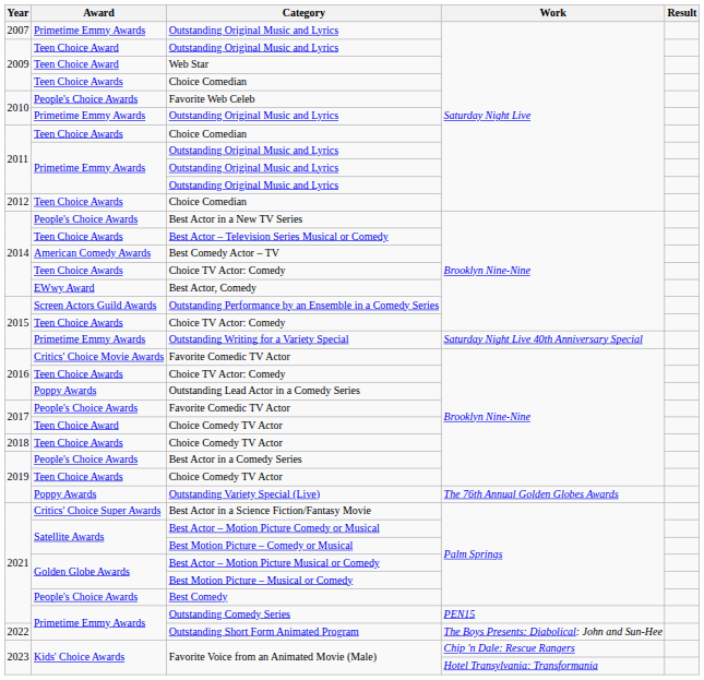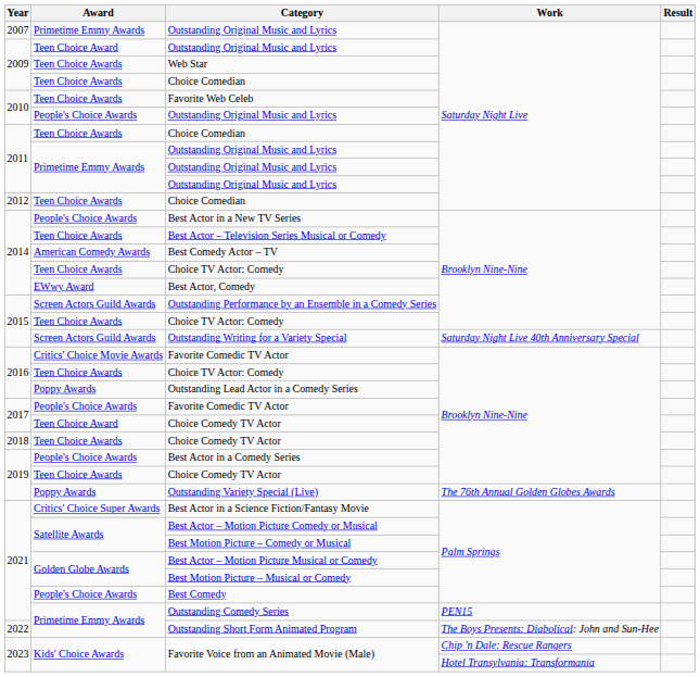 <table class="wikitable sortable">
 <tr>
 <th>Year</th>
 <th>Award</th>
 <th>Category</th>
 <th>Work</th>
 <th>Result</th>
 </tr>
 <tr>
 <td>2007</td>
 <td><a href='#'>Primetime Emmy Awards</a></td>
 <td><a href='#'>Outstanding Original Music and Lyrics</a><br></td>
 <td rowspan="11"><em><a href='#'>Saturday Night Live</a></em></td>
 <td></td>
 </tr>
 <tr>
 <td rowspan="3">2009</td>
 <td><a href='#'>Teen Choice Award</a></td>
 <td><a href='#'>Outstanding Original Music and Lyrics</a><br></td>
 <td></td>
 </tr>
 <tr>
-<td><a href='#'>Teen Choice Award</a></td>
+<td><a href='#'>Teen Choice Awards</a></td>
 <td>Web Star</td>
 <td></td>
 </tr>
 <tr>
 <td><a href='#'>Teen Choice Awards</a></td>
 <td>Choice Comedian</td>
 <td></td>
 </tr>
 <tr>
 <td rowspan="2">2010</td>
-<td><a href='#'>People's Choice Awards</a></td>
+<td><a href='#'>Teen Choice Awards</a></td>
 <td>Favorite Web Celeb</td>
 <td></td>
 </tr>
 <tr>
-<td><a href='#'>Primetime Emmy Awards</a></td>
+<td><a href='#'>People's Choice Awards</a></td>
 <td><a href='#'>Outstanding Original Music and Lyrics</a><br></td>
 <td></td>
 </tr>
 <tr>
 <td rowspan="4">2011</td>
 <td><a href='#'>Teen Choice Awards</a></td>
 <td>Choice Comedian</td>
 <td></td>
 </tr>
 <tr>
 <td rowspan="3"><a href='#'>Primetime Emmy Awards</a></td>
 <td><a href='#'>Outstanding Original Music and Lyrics</a><br></td>
 <td></td>
 </tr>
 <tr>
 <td><a href='#'>Outstanding Original Music and Lyrics</a><br></td>
 <td></td>
 </tr>
 <tr>
 <td><a href='#'>Outstanding Original Music and Lyrics</a><br></td>
 <td></td>
 </tr>
 <tr>
 <td>2012</td>
 <td><a href='#'>Teen Choice Awards</a></td>
 <td>Choice Comedian</td>
 <td></td>
 </tr>
 <tr>
 <td rowspan="5">2014</td>
 <td><a href='#'>People's Choice Awards</a></td>
 <td>Best Actor in a New TV Series</td>
 <td rowspan="7"><em><a href='#'>Brooklyn Nine-Nine</a></em></td>
 <td></td>
 </tr>
 <tr>
 <td><a href='#'>Teen Choice Awards</a></td>
 <td><a href='#'>Best Actor – Television Series Musical or Comedy</a></td>
 <td></td>
 </tr>
 <tr>
 <td><a href='#'>American Comedy Awards</a></td>
 <td>Best Comedy Actor – TV</td>
 <td></td>
 </tr>
 <tr>
 <td><a href='#'>Teen Choice Awards</a></td>
 <td>Choice TV Actor: Comedy</td>
 <td></td>
 </tr>
 <tr>
 <td><a href='#'>EWwy Award</a></td>
 <td>Best Actor, Comedy</td>
 <td></td>
 </tr>
 <tr>
 <td rowspan="3">2015</td>
 <td><a href='#'>Screen Actors Guild Awards</a></td>
 <td><a href='#'>Outstanding Performance by an Ensemble in a Comedy Series</a></td>
 <td></td>
 </tr>
 <tr>
 <td><a href='#'>Teen Choice Awards</a></td>
 <td>Choice TV Actor: Comedy</td>
 <td></td>
 </tr>
 <tr>
-<td><a href='#'>Primetime Emmy Awards</a></td>
+<td><a href='#'>Screen Actors Guild Awards</a></td>
 <td><a href='#'>Outstanding Writing for a Variety Special</a></td>
 <td><em><a href='#'>Saturday Night Live 40th Anniversary Special</a></em></td>
 <td></td>
 </tr>
 <tr>
 <td rowspan="3">2016</td>
 <td><a href='#'>Critics' Choice Movie Awards</a></td>
 <td>Favorite Comedic TV Actor</td>
 <td rowspan="8"><em><a href='#'>Brooklyn Nine-Nine</a></em></td>
 <td></td>
 </tr>
 <tr>
 <td><a href='#'>Teen Choice Awards</a></td>
 <td>Choice TV Actor: Comedy</td>
 <td></td>
 </tr>
 <tr>
 <td><a href='#'>Poppy Awards</a></td>
 <td>Outstanding Lead Actor in a Comedy Series</td>
 <td></td>
 </tr>
 <tr>
 <td rowspan="2">2017</td>
 <td><a href='#'>People's Choice Awards</a></td>
 <td>Favorite Comedic TV Actor</td>
 <td></td>
 </tr>
 <tr>
 <td><a href='#'>Teen Choice Award</a></td>
 <td>Choice Comedy TV Actor</td>
 <td></td>
 </tr>
 <tr>
 <td>2018</td>
 <td><a href='#'>Teen Choice Awards</a></td>
 <td>Choice Comedy TV Actor</td>
 <td></td>
 </tr>
 <tr>
 <td rowspan=3>2019</td>
 <td><a href='#'>People's Choice Awards</a></td>
 <td>Best Actor in a Comedy Series</td>
 <td></td>
 </tr>
 <tr>
 <td><a href='#'>Teen Choice Awards</a></td>
 <td>Choice Comedy TV Actor</td>
 <td></td>
 </tr>
 <tr>
 <td><a href='#'>Poppy Awards</a></td>
 <td><a href='#'>Outstanding Variety Special (Live)</a></td>
 <td><em><a href='#'>The 76th Annual Golden Globes Awards</a></em></td>
 <td></td>
 </tr>
 <tr>
 <td rowspan="7">2021</td>
 <td><a href='#'>Critics' Choice Super Awards</a></td>
 <td>Best Actor in a Science Fiction/Fantasy Movie</td>
 <td rowspan=6><em><a href='#'>Palm Springs</a></em></td>
 <td></td>
 </tr>
 <tr>
 <td rowspan=2><a href='#'>Satellite Awards</a></td>
 <td><a href='#'>Best Actor – Motion Picture Comedy or Musical</a></td>
 <td></td>
 </tr>
 <tr>
 <td><a href='#'>Best Motion Picture – Comedy or Musical</a></td>
 <td></td>
 </tr>
 <tr>
 <td rowspan=2><a href='#'>Golden Globe Awards</a></td>
 <td><a href='#'>Best Actor – Motion Picture Musical or Comedy</a></td>
 <td></td>
 </tr>
 <tr>
 <td><a href='#'>Best Motion Picture – Musical or Comedy</a></td>
 <td></td>
 </tr>
 <tr>
 <td><a href='#'>People's Choice Awards</a></td>
 <td><a href='#'>Best Comedy</a></td>
 <td></td>
 </tr>
 <tr>
 <td rowspan="2"><a href='#'>Primetime Emmy Awards</a></td>
 <td><a href='#'>Outstanding Comedy Series</a></td>
 <td><em><a href='#'>PEN15</a></em></td>
 <td></td>
 </tr>
 <tr>
 <td>2022</td>
 <td><a href='#'>Outstanding Short Form Animated Program</a></td>
 <td><em><a href='#'>The Boys Presents: Diabolical</a>: John and Sun-Hee</em></td>
 <td></td>
 </tr>
 <tr>
 <td rowspan="2">2023</td>
 <td rowspan="2"><a href='#'>Kids' Choice Awards</a></td>
 <td rowspan="2">Favorite Voice from an Animated Movie (Male)</td>
 <td><em><a href='#'>Chip 'n Dale: Rescue Rangers</a></em></td>
 <td></td>
 </tr>
 <tr>
 <td><em><a href='#'>Hotel Transylvania: Transformania</a></em></td>
 <td></td>
 </tr>
 </table>
